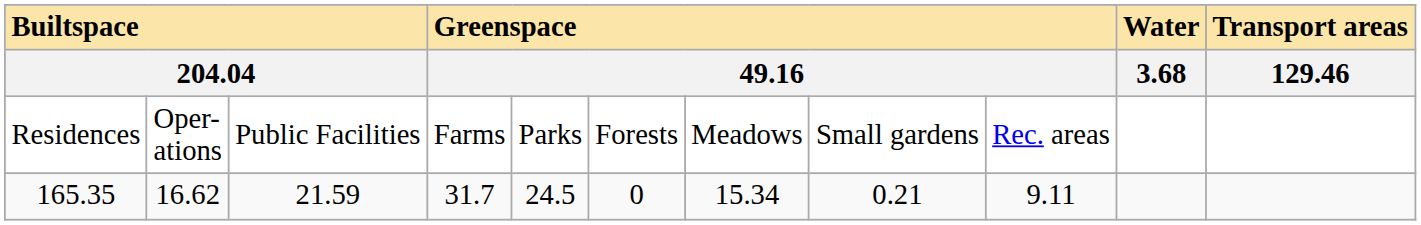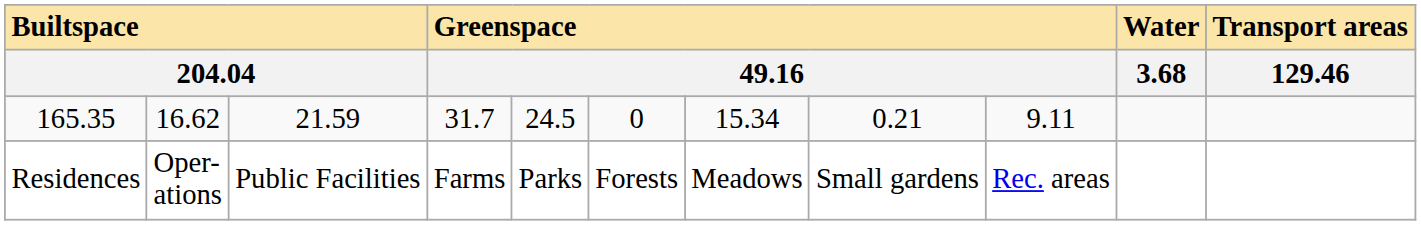 <table class=wikitable align=center style="margin-left:0em;">
 <tr --- style="background:#FBE5A9">
 <td colspan="3"><strong>Builtspace</strong></td>
 <td colspan="6"><strong>Greenspace</strong></td>
 <td><strong>Water</strong></td>
 <td><strong>Transport areas</strong></td>
 </tr>
 <tr --- style="background:#FFFFFF" align=center>
 <th colspan="3">204.04</th>
 <th colspan="6">49.16</th>
 <th>3.68</th>
 <th>129.46 </th>
+</tr>
+<tr --->
+<td align="center">165.35</td>
+<td align="center">16.62</td>
+<td align="center">21.59</td>
+<td align="center">31.7</td>
+<td align="center">24.5</td>
+<td align="center">0</td>
+<td align="center">15.34</td>
+<td align="center">0.21</td>
+<td align="center">9.11</td>
+<td></td>
+<td></td>
 </tr>
 <tr --- style="background:#FFFFFF">
 <td>Residences</td>
 <td>Oper-<br>ations</td>
 <td>Public Facilities</td>
 <td>Farms</td>
 <td>Parks</td>
 <td>Forests</td>
 <td>Meadows</td>
 <td>Small gardens</td>
 <td><a href='#'>Rec.</a> areas</td>
 <td></td>
 <td></td>
 </tr>
-<tr --->
-<td align="center">165.35</td>
-<td align="center">16.62</td>
-<td align="center">21.59</td>
-<td align="center">31.7</td>
-<td align="center">24.5</td>
-<td align="center">0</td>
-<td align="center">15.34</td>
-<td align="center">0.21</td>
-<td align="center">9.11</td>
-<td></td>
-<td></td>
-</tr>
 </table>
